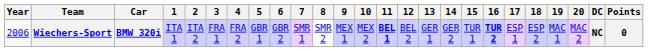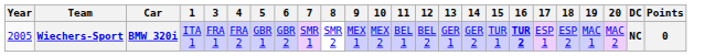 <table class="wikitable" style="text-align:center; font-size:85%">
 <tr>
 <th>Year</th>
 <th>Team</th>
 <th>Car</th>
 <th>1</th>
-<th>2</th>
 <th>3</th>
 <th>4</th>
 <th>5</th>
 <th>6</th>
 <th>7</th>
 <th>8</th>
 <th>9</th>
 <th>10</th>
 <th>11</th>
 <th>12</th>
 <th>13</th>
 <th>14</th>
 <th>15</th>
 <th>16</th>
 <th>17</th>
 <th>18</th>
 <th>19</th>
 <th>20</th>
 <th>DC</th>
 <th>Points</th>
 </tr>
 <tr>
-<td><a href='#'>2006</a></td>
+<td><a href='#'>2005</a></td>
 <th><a href='#'>Wiechers-Sport</a></th>
 <th><a href='#'>BMW 320i</a></th>
 <td style="background:#cfcfff;"><a href='#'>ITA<br>1</a><br></td>
-<td style="background:#cfcfff;"><a href='#'>ITA<br>2</a><br></td>
 <td style="background:#cfcfff;"><a href='#'>FRA<br>1</a><br></td>
 <td style="background:#cfcfff;"><a href='#'>FRA<br>2</a><br></td>
 <td style="background:#cfcfff;"><a href='#'>GBR<br>1</a><br></td>
 <td style="background:#cfcfff;"><a href='#'>GBR<br>2</a><br></td>
 <td style="background:#efcfff;"><a href='#'>SMR<br>1</a><br></td>
 <td style="background:#ffffff;"><a href='#'>SMR<br>2</a><br></td>
 <td style="background:#cfcfff;"><a href='#'>MEX<br>1</a><br></td>
 <td style="background:#cfcfff;"><a href='#'>MEX<br>2</a><br></td>
-<td style="background:#cfcfff;"><strong><a href='#'>BEL<br>1</a><br></strong></td>
+<td style="background:#cfcfff;"><a href='#'>BEL<br>1</a><br></td>
 <td style="background:#cfcfff;"><a href='#'>BEL<br>2</a><br></td>
 <td style="background:#cfcfff;"><a href='#'>GER<br>1</a><br></td>
 <td style="background:#cfcfff;"><a href='#'>GER<br>2</a><br></td>
 <td style="background:#cfcfff;"><a href='#'>TUR<br>1</a><br></td>
 <td style="background:#cfcfff;"><strong><a href='#'>TUR<br>2</a><br></strong></td>
 <td style="background:#efcfff;"><a href='#'>ESP<br>1</a><br></td>
 <td style="background:#cfcfff;"><a href='#'>ESP<br>2</a><br></td>
 <td style="background:#cfcfff;"><a href='#'>MAC<br>1</a><br></td>
 <td style="background:#efcfff;"><a href='#'>MAC<br>2</a><br></td>
 <th>NC</th>
 <th>0</th>
 </tr>
 </table>
